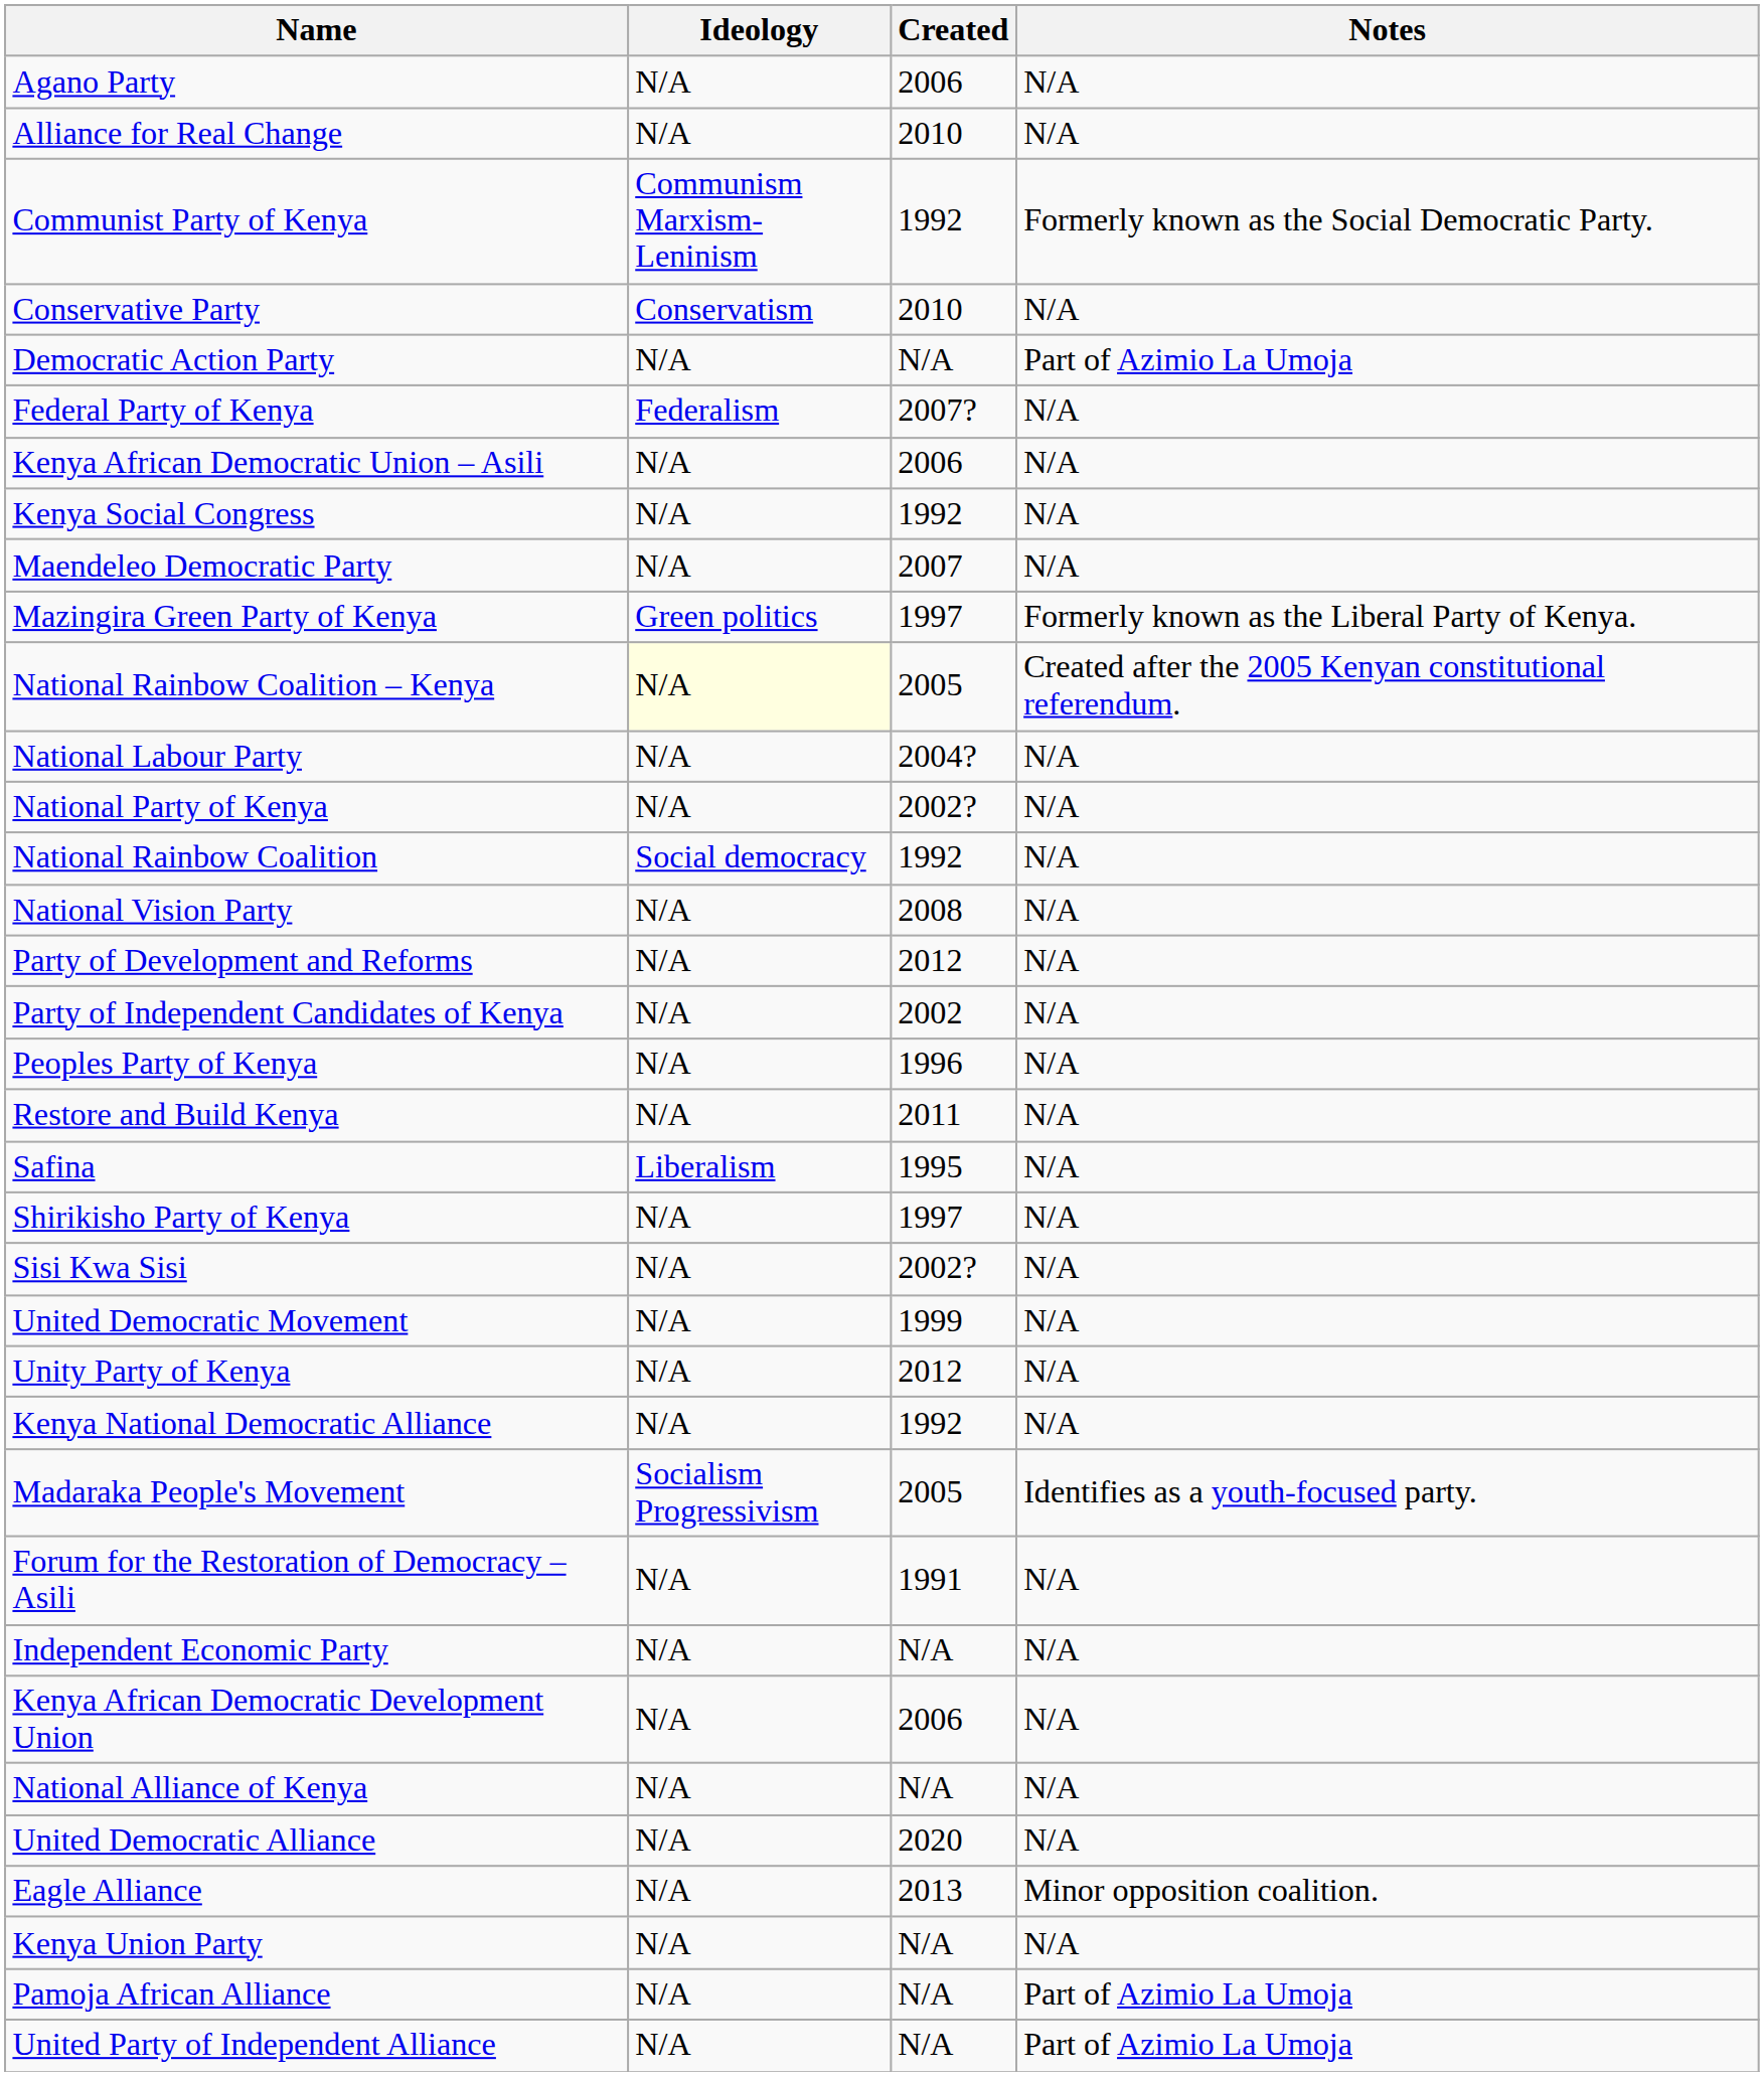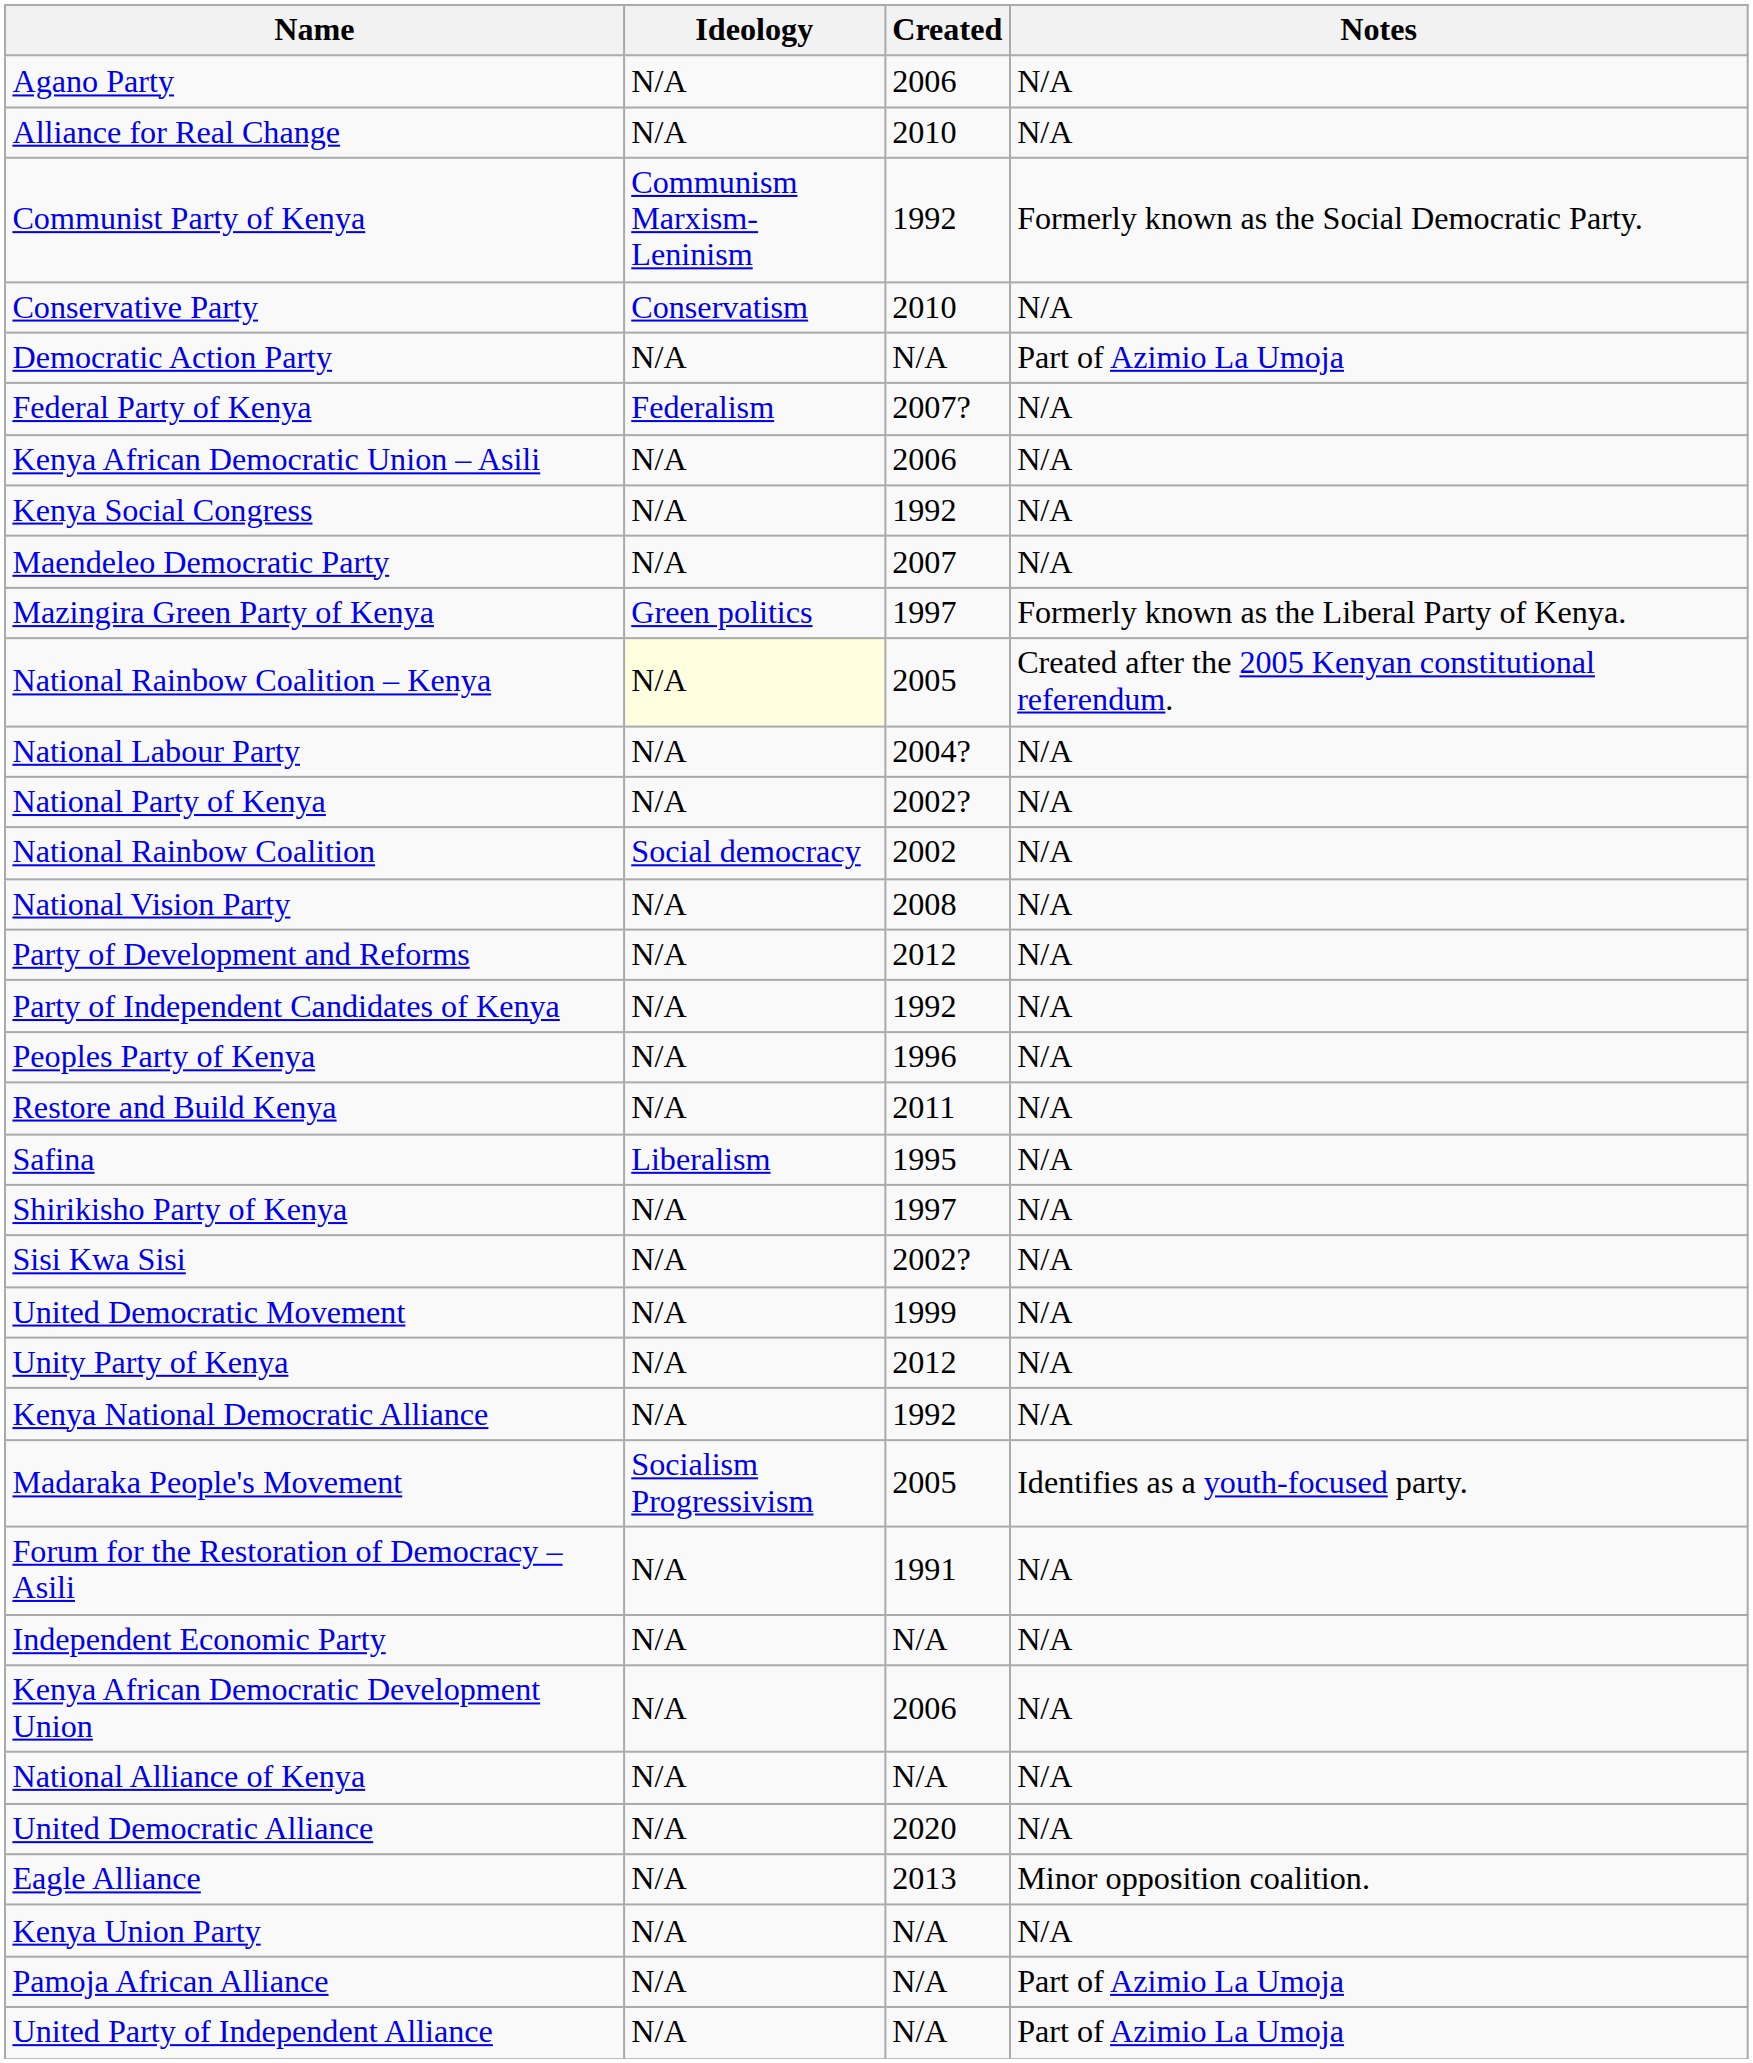 <table class="wikitable">
 <tr>
 <th>Name</th>
 <th>Ideology</th>
 <th>Created</th>
 <th>Notes</th>
 </tr>
 <tr>
 <td><a href='#'>Agano Party</a></td>
 <td>N/A</td>
 <td>2006</td>
 <td>N/A</td>
 </tr>
 <tr>
 <td><a href='#'>Alliance for Real Change</a></td>
 <td>N/A</td>
 <td>2010</td>
 <td>N/A</td>
 </tr>
 <tr>
 <td><a href='#'>Communist Party of Kenya</a></td>
 <td><a href='#'>Communism</a><br><a href='#'>Marxism-Leninism</a></td>
 <td>1992</td>
 <td>Formerly known as the Social Democratic Party.</td>
 </tr>
 <tr>
 <td><a href='#'>Conservative Party</a></td>
 <td><a href='#'>Conservatism</a></td>
 <td>2010</td>
 <td>N/A</td>
 </tr>
 <tr>
 <td><a href='#'>Democratic Action Party</a></td>
 <td>N/A</td>
 <td>N/A</td>
 <td>Part of <a href='#'>Azimio La Umoja</a></td>
 </tr>
 <tr>
 <td><a href='#'>Federal Party of Kenya</a></td>
 <td><a href='#'>Federalism</a></td>
 <td>2007?</td>
 <td>N/A</td>
 </tr>
 <tr>
 <td><a href='#'>Kenya African Democratic Union – Asili</a></td>
 <td>N/A</td>
 <td>2006</td>
 <td>N/A</td>
 </tr>
 <tr>
 <td><a href='#'>Kenya Social Congress</a></td>
 <td>N/A</td>
 <td>1992</td>
 <td>N/A</td>
 </tr>
 <tr>
 <td><a href='#'>Maendeleo Democratic Party</a></td>
 <td>N/A</td>
 <td>2007</td>
 <td>N/A</td>
 </tr>
 <tr>
 <td><a href='#'>Mazingira Green Party of Kenya</a></td>
 <td><a href='#'>Green politics</a></td>
 <td>1997</td>
 <td>Formerly known as the Liberal Party of Kenya.</td>
 </tr>
 <tr>
 <td><a href='#'>National Rainbow Coalition – Kenya</a></td>
 <td style="background: lightyellow;">N/A</td>
 <td>2005</td>
 <td>Created after the <a href='#'>2005 Kenyan constitutional referendum</a>.</td>
 </tr>
 <tr>
 <td><a href='#'>National Labour Party</a></td>
 <td>N/A</td>
 <td>2004?</td>
 <td>N/A</td>
 </tr>
 <tr>
 <td><a href='#'>National Party of Kenya</a></td>
 <td>N/A</td>
 <td>2002?</td>
 <td>N/A</td>
 </tr>
 <tr>
 <td><a href='#'>National Rainbow Coalition</a></td>
 <td><a href='#'>Social democracy</a></td>
-<td>1992</td>
+<td>2002</td>
 <td>N/A</td>
 </tr>
 <tr>
 <td><a href='#'>National Vision Party</a></td>
 <td>N/A</td>
 <td>2008</td>
 <td>N/A</td>
 </tr>
 <tr>
 <td><a href='#'>Party of Development and Reforms</a></td>
 <td>N/A</td>
 <td>2012</td>
 <td>N/A</td>
 </tr>
 <tr>
 <td><a href='#'>Party of Independent Candidates of Kenya</a></td>
 <td>N/A</td>
-<td>2002</td>
+<td>1992</td>
 <td>N/A</td>
 </tr>
 <tr>
 <td><a href='#'>Peoples Party of Kenya</a></td>
 <td>N/A</td>
 <td>1996</td>
 <td>N/A</td>
 </tr>
 <tr>
 <td><a href='#'>Restore and Build Kenya</a></td>
 <td>N/A</td>
 <td>2011</td>
 <td>N/A</td>
 </tr>
 <tr>
 <td><a href='#'>Safina</a></td>
 <td><a href='#'>Liberalism</a></td>
 <td>1995</td>
 <td>N/A</td>
 </tr>
 <tr>
 <td><a href='#'>Shirikisho Party of Kenya</a></td>
 <td>N/A</td>
 <td>1997</td>
 <td>N/A</td>
 </tr>
 <tr>
 <td><a href='#'>Sisi Kwa Sisi</a></td>
 <td>N/A</td>
 <td>2002?</td>
 <td>N/A</td>
 </tr>
 <tr>
 <td><a href='#'>United Democratic Movement</a></td>
 <td>N/A</td>
 <td>1999</td>
 <td>N/A</td>
 </tr>
 <tr>
 <td><a href='#'>Unity Party of Kenya</a></td>
 <td>N/A</td>
 <td>2012</td>
 <td>N/A</td>
 </tr>
 <tr>
 <td><a href='#'>Kenya National Democratic Alliance</a></td>
 <td>N/A</td>
 <td>1992</td>
 <td>N/A</td>
 </tr>
 <tr>
 <td><a href='#'>Madaraka People's Movement</a></td>
 <td><a href='#'>Socialism</a><br><a href='#'>Progressivism</a></td>
 <td>2005</td>
 <td>Identifies as a <a href='#'>youth-focused</a> party.</td>
 </tr>
 <tr>
 <td><a href='#'>Forum for the Restoration of Democracy – Asili</a></td>
 <td>N/A</td>
 <td>1991</td>
 <td>N/A</td>
 </tr>
 <tr>
 <td><a href='#'>Independent Economic Party</a></td>
 <td>N/A</td>
 <td>N/A</td>
 <td>N/A</td>
 </tr>
 <tr>
 <td><a href='#'>Kenya African Democratic Development Union</a></td>
 <td>N/A</td>
 <td>2006</td>
 <td>N/A</td>
 </tr>
 <tr>
 <td><a href='#'>National Alliance of Kenya</a></td>
 <td>N/A</td>
 <td>N/A</td>
 <td>N/A</td>
 </tr>
 <tr>
 <td><a href='#'>United Democratic Alliance</a></td>
 <td>N/A</td>
 <td>2020</td>
 <td>N/A</td>
 </tr>
 <tr>
 <td><a href='#'>Eagle Alliance</a></td>
 <td>N/A</td>
 <td>2013</td>
 <td>Minor opposition coalition.</td>
 </tr>
 <tr>
 <td><a href='#'>Kenya Union Party</a></td>
 <td>N/A</td>
 <td>N/A</td>
 <td>N/A</td>
 </tr>
 <tr>
 <td><a href='#'>Pamoja African Alliance</a></td>
 <td>N/A</td>
 <td>N/A</td>
 <td>Part of <a href='#'>Azimio La Umoja</a></td>
 </tr>
 <tr>
 <td><a href='#'>United Party of Independent Alliance</a></td>
 <td>N/A</td>
 <td>N/A</td>
 <td>Part of <a href='#'>Azimio La Umoja</a></td>
 </tr>
 </table>
